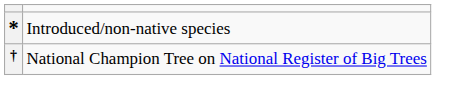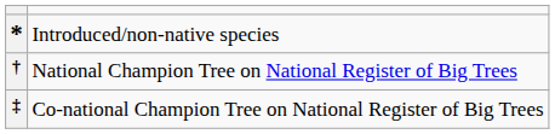 <table class="wikitable">
 <tr>
 <th></th>
 <td><strong></strong></td>
 </tr>
 <tr>
 <th><big>*</big></th>
 <td>Introduced/non-native species</td>
 </tr>
 <tr>
 <th><sup>†</sup></th>
 <td>National Champion Tree on <a href='#'>National Register of Big Trees</a></td>
 </tr>
+<tr>
+<th><sup>‡</sup></th>
+<td>Co-national Champion Tree on National Register of Big Trees</td>
+</tr>
 </table>
